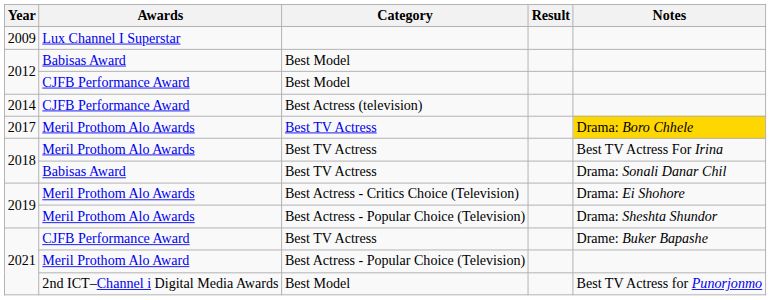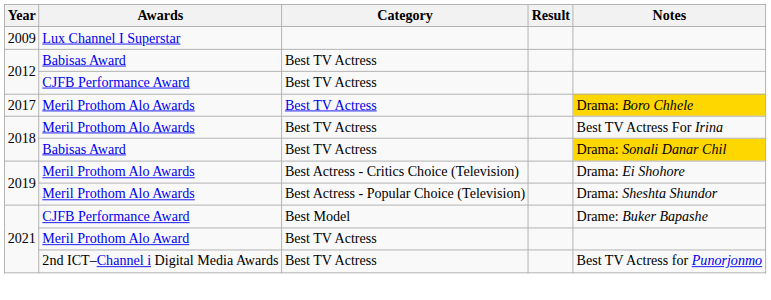 <table class="wikitable sortable">
 <tr style="text-align:center;">
 <th>Year</th>
 <th>Awards</th>
 <th>Category</th>
 <th>Result</th>
 <th>Notes</th>
 </tr>
 <tr>
 <td>2009</td>
 <td><a href='#'>Lux Channel I Superstar</a></td>
 <td></td>
 <td></td>
 <td></td>
 </tr>
 <tr>
 <td rowspan="2">2012</td>
 <td><a href='#'>Babisas Award</a></td>
-<td>Best Model</td>
+<td>Best TV Actress</td>
 <td></td>
 <td></td>
 </tr>
 <tr>
 <td><a href='#'>CJFB Performance Award</a></td>
-<td>Best Model</td>
-<td></td>
-<td></td>
-</tr>
-<tr>
-<td>2014</td>
-<td><a href='#'>CJFB Performance Award</a></td>
-<td>Best Actress (television)</td>
+<td>Best TV Actress</td>
 <td></td>
 <td></td>
 </tr>
 <tr>
 <td>2017</td>
 <td><a href='#'>Meril Prothom Alo Awards</a></td>
 <td><a href='#'>Best TV Actress</a></td>
 <td></td>
 <td style="background: gold;">Drama: <em>Boro Chhele</em></td>
 </tr>
 <tr>
 <td rowspan="2">2018</td>
 <td><a href='#'>Meril Prothom Alo Awards</a></td>
 <td>Best TV Actress</td>
 <td></td>
 <td>Best TV Actress For <em>Irina</em></td>
 </tr>
 <tr>
 <td><a href='#'>Babisas Award</a></td>
 <td>Best TV Actress</td>
 <td></td>
-<td>Drama: <em>Sonali Danar Chil</em></td>
+<td style="background: gold;">Drama: <em>Sonali Danar Chil</em></td>
 </tr>
 <tr>
 <td rowspan="2">2019</td>
 <td><a href='#'>Meril Prothom Alo Awards</a></td>
 <td>Best Actress - Critics Choice  (Television)</td>
 <td></td>
 <td>Drama: <em>Ei Shohore</em></td>
 </tr>
 <tr>
 <td><a href='#'>Meril Prothom Alo Awards</a></td>
 <td>Best Actress - Popular Choice (Television)</td>
 <td></td>
 <td>Drama: <em>Sheshta Shundor</em></td>
 </tr>
 <tr>
 <td rowspan="3">2021</td>
 <td><a href='#'>CJFB Performance Award</a></td>
-<td>Best TV Actress</td>
+<td>Best Model</td>
 <td></td>
 <td>Drame: <em>Buker Bapashe</em> </td>
 </tr>
 <tr>
 <td><a href='#'>Meril Prothom Alo Award</a></td>
-<td>Best Actress - Popular Choice (Television)</td>
+<td>Best TV Actress</td>
 <td></td>
 <td></td>
 </tr>
 <tr>
 <td>2nd ICT–<a href='#'>Channel i</a> Digital Media Awards</td>
-<td>Best Model</td>
+<td>Best TV Actress</td>
 <td></td>
 <td>Best TV Actress for <em><a href='#'>Punorjonmo</a></em></td>
 </tr>
 </table>
